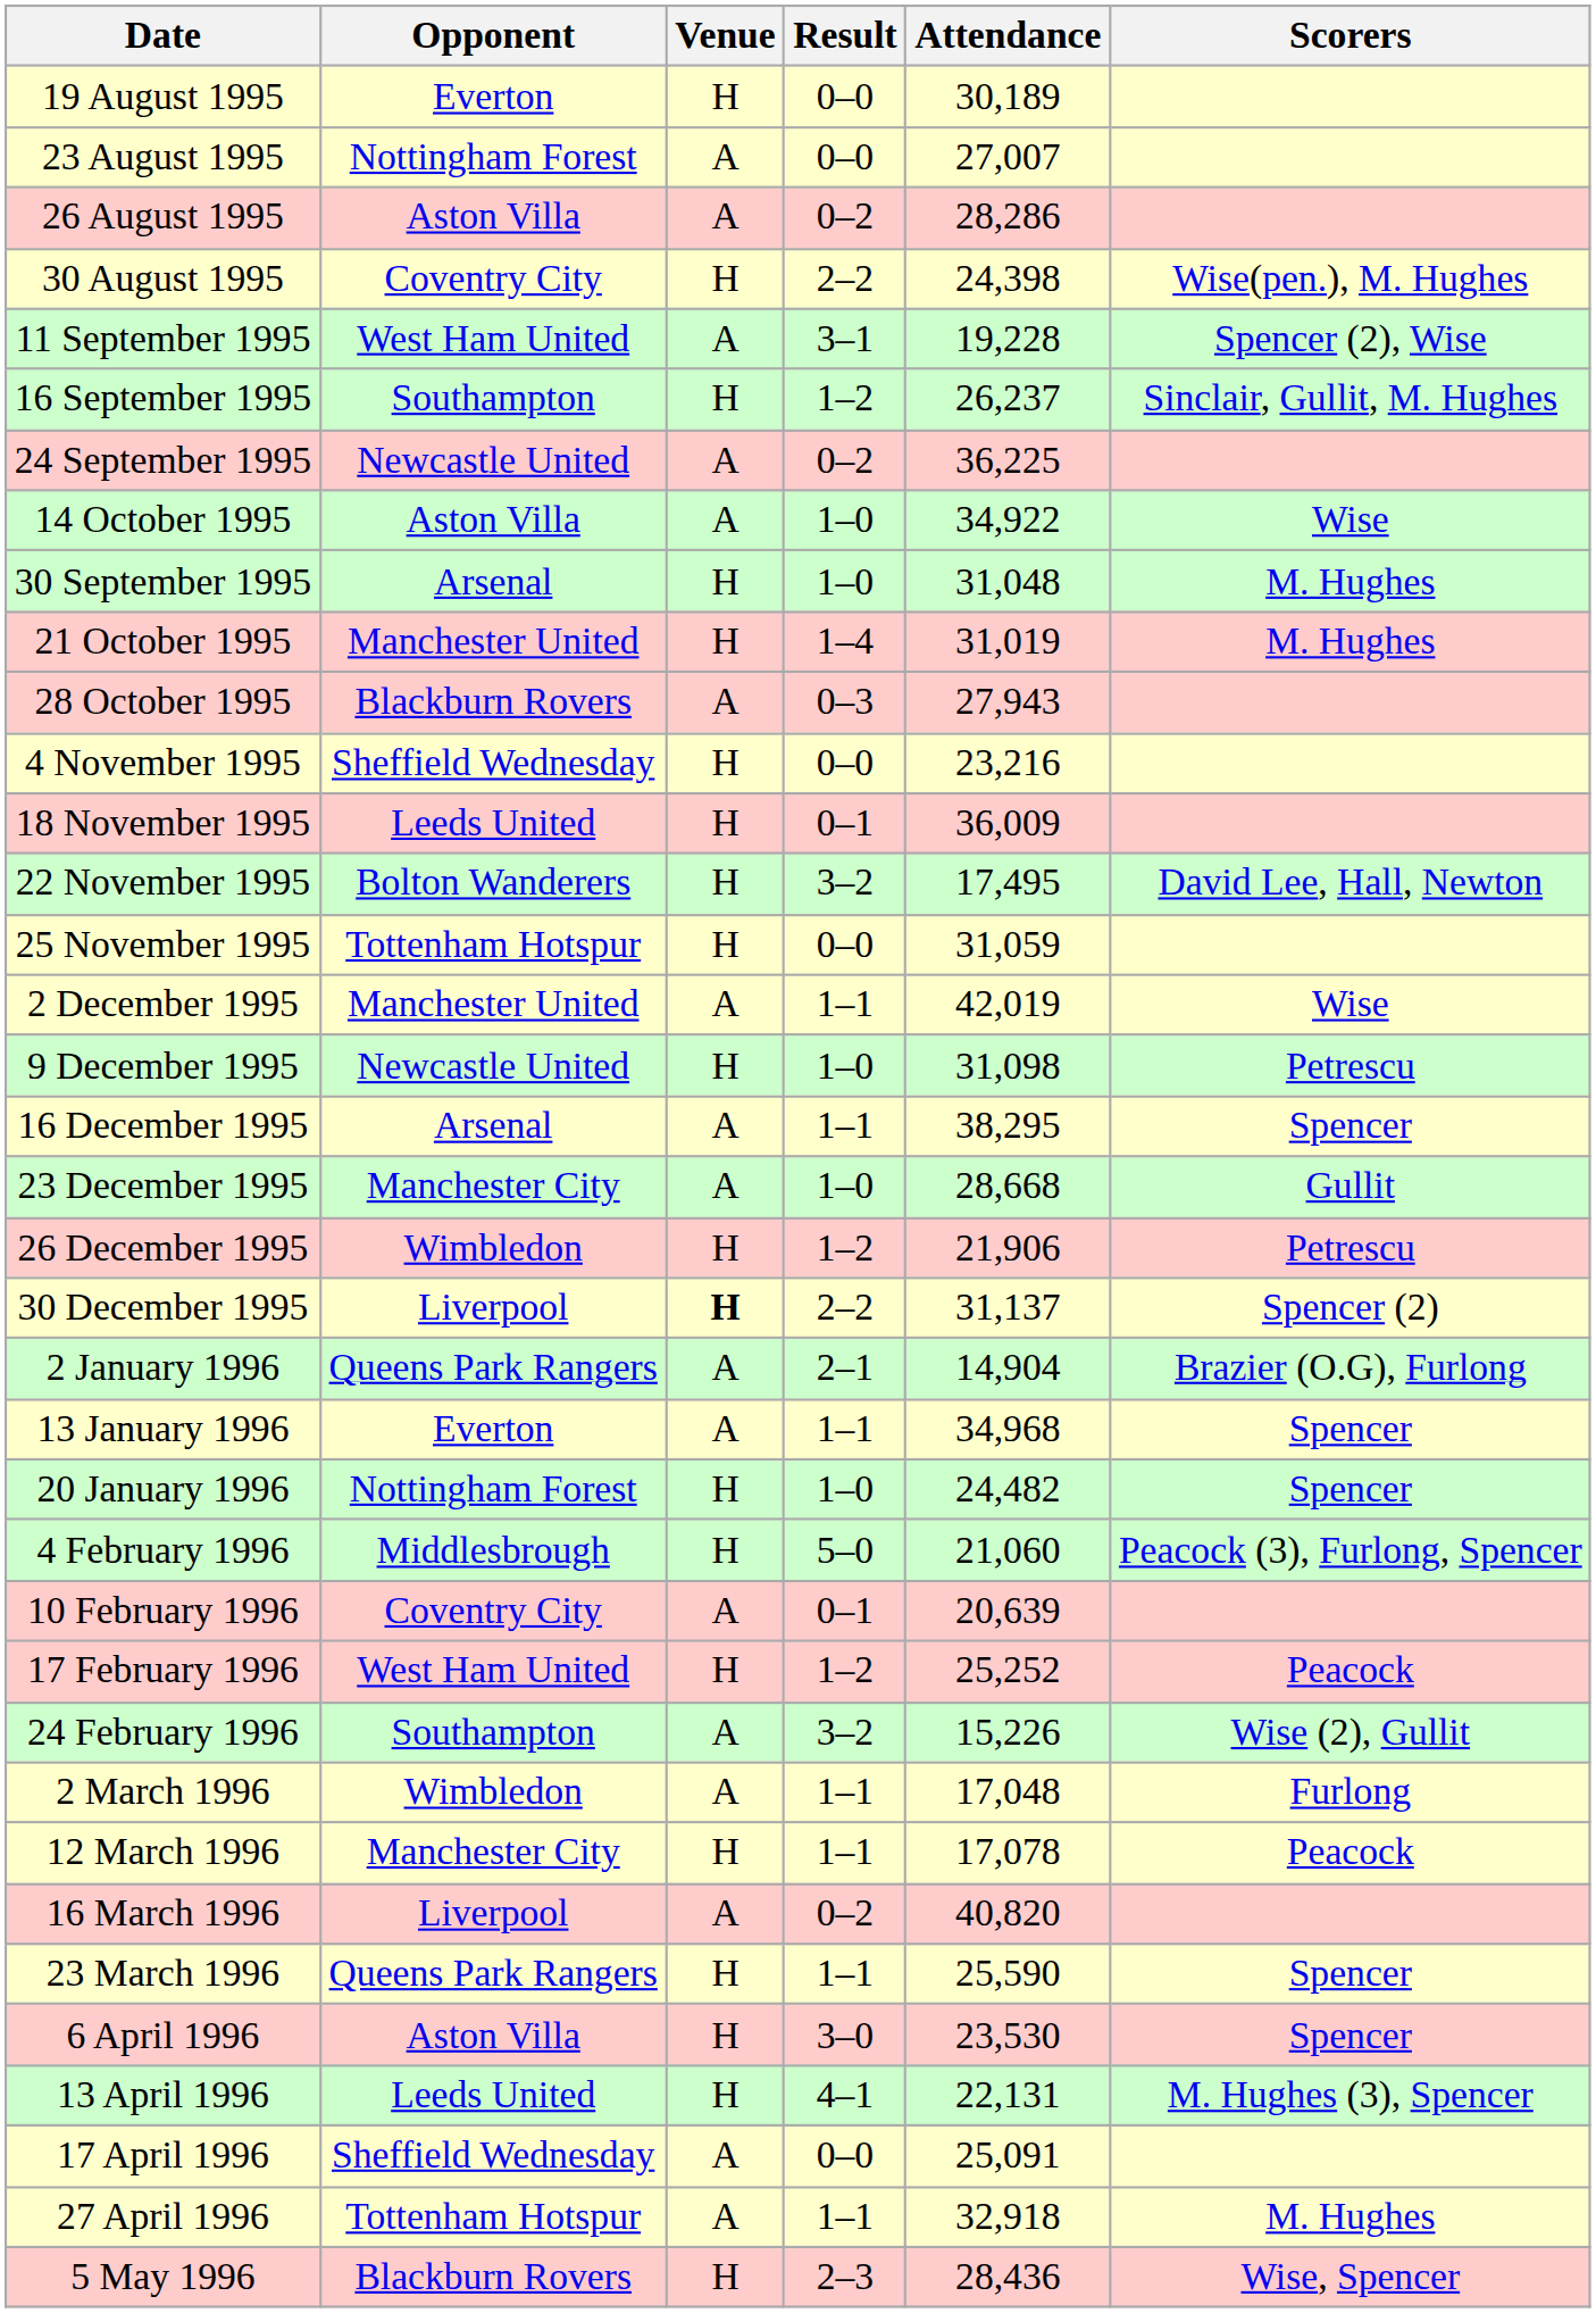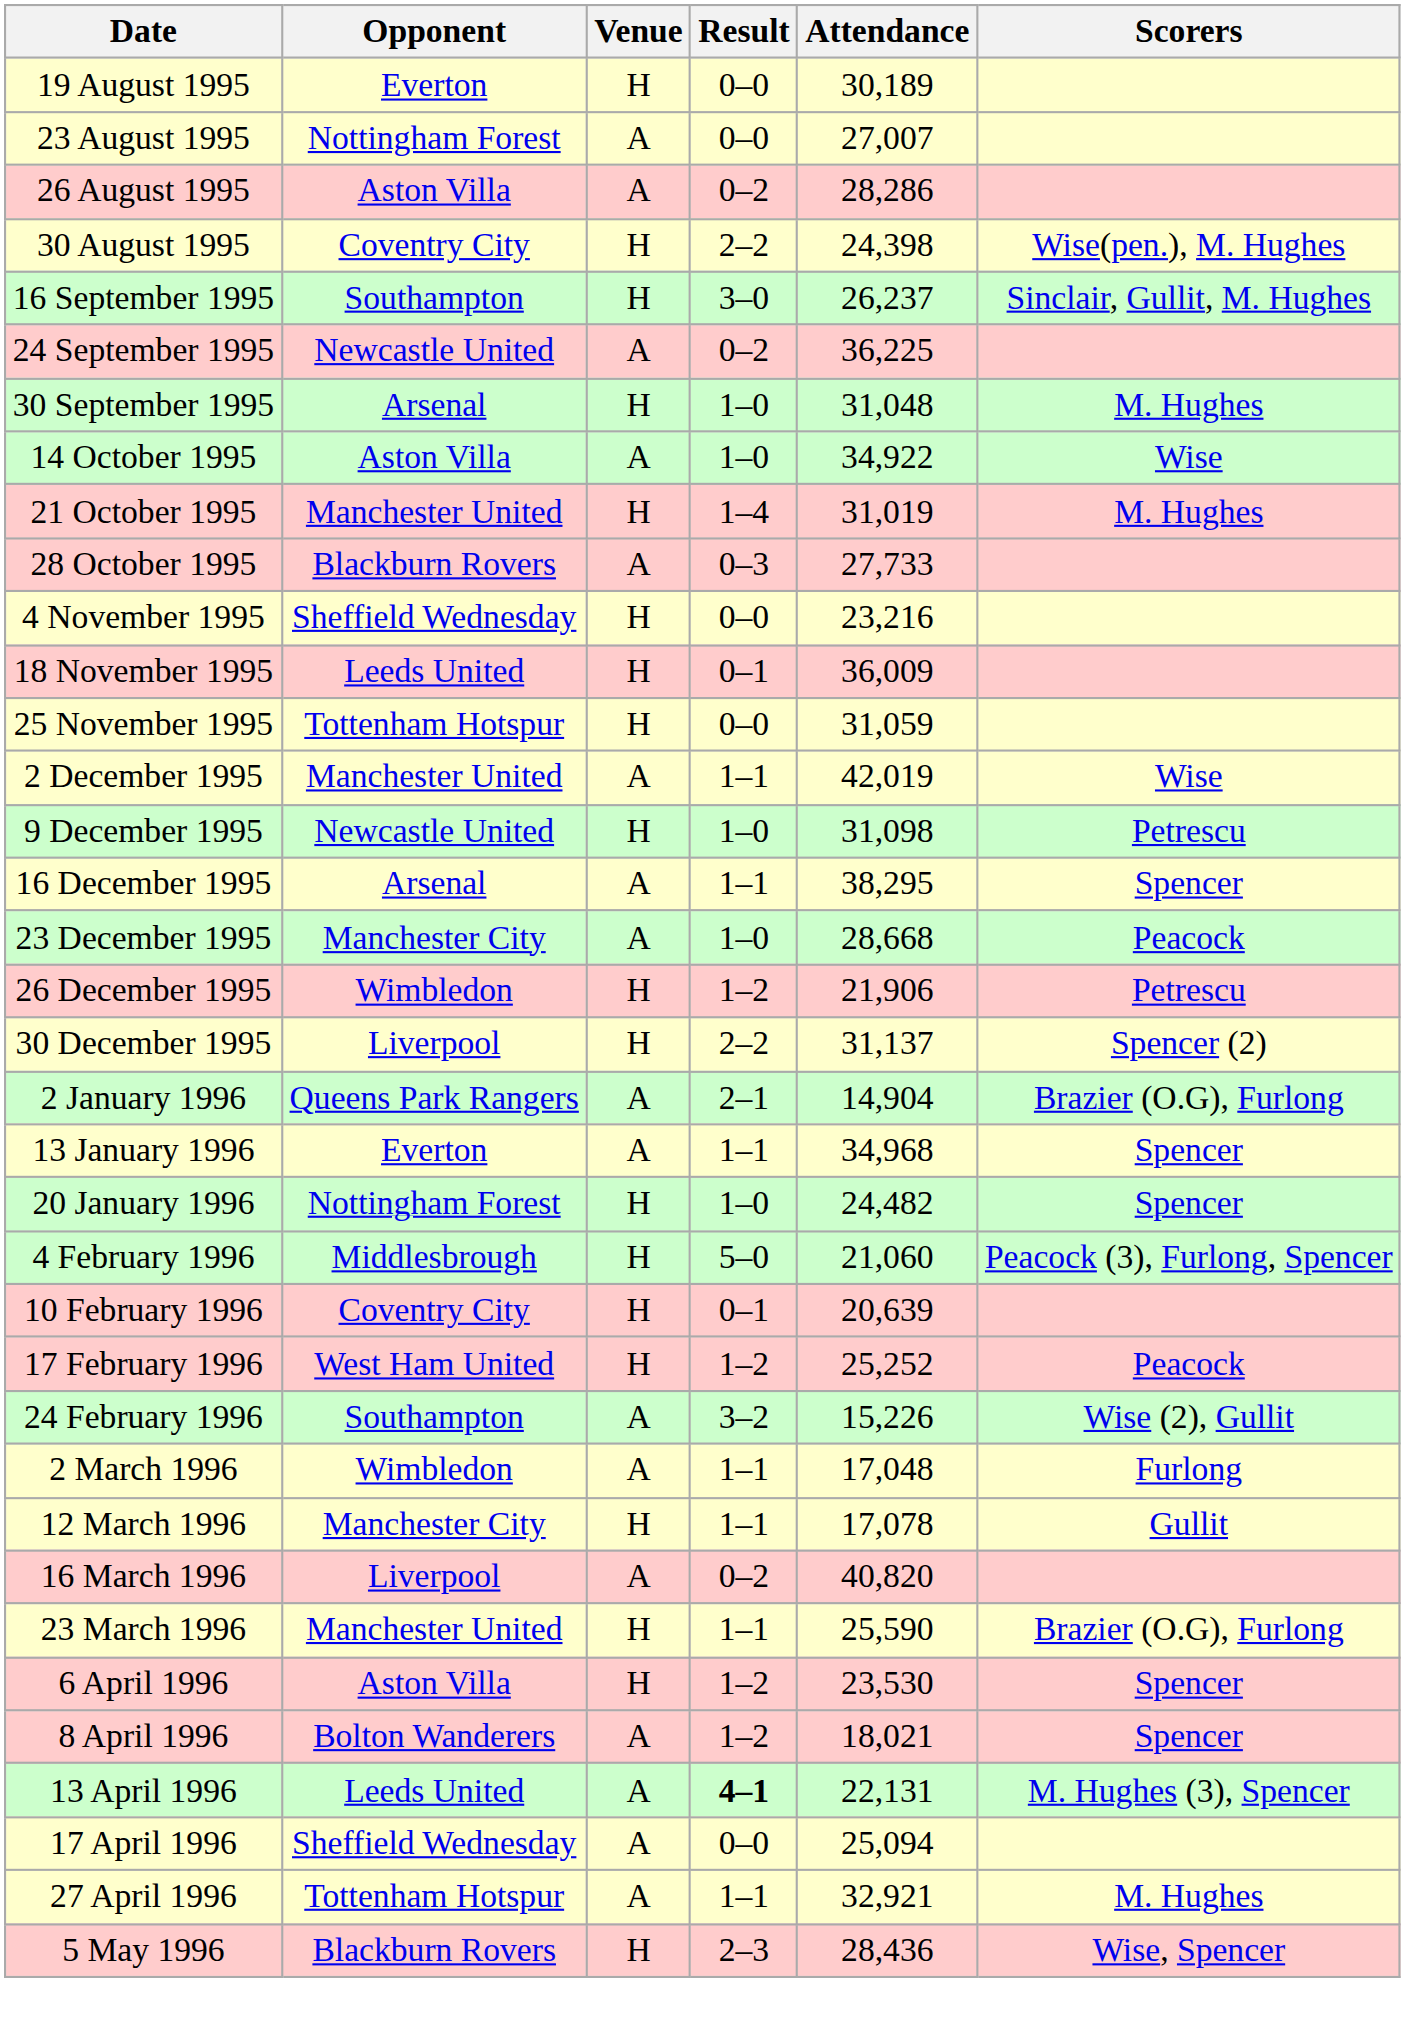 <table class="wikitable" style="text-align:center">
 <tr>
 <th>Date</th>
 <th>Opponent</th>
 <th>Venue</th>
 <th>Result</th>
 <th>Attendance</th>
 <th>Scorers</th>
 </tr>
 <tr style="background:#ffffcc">
 <td>19 August 1995</td>
 <td><a href='#'>Everton</a></td>
 <td>H</td>
 <td>0–0</td>
 <td>30,189</td>
 <td></td>
 </tr>
 <tr style="background:#ffffcc">
 <td>23 August 1995</td>
 <td><a href='#'>Nottingham Forest</a></td>
 <td>A</td>
 <td>0–0</td>
 <td>27,007</td>
 <td></td>
 </tr>
 <tr style="background:#ffcccc">
 <td>26 August 1995</td>
 <td><a href='#'>Aston Villa</a></td>
 <td>A</td>
 <td>0–2</td>
 <td>28,286</td>
 <td></td>
 </tr>
 <tr style="background:#ffffcc">
 <td>30 August 1995</td>
 <td><a href='#'>Coventry City</a></td>
 <td>H</td>
 <td>2–2</td>
 <td>24,398</td>
 <td><a href='#'>Wise</a>(<a href='#'>pen.</a>), <a href='#'>M. Hughes</a></td>
 </tr>
 <tr style="background:#ccffcc">
-<td>11 September 1995</td>
-<td><a href='#'>West Ham United</a></td>
-<td>A</td>
-<td>3–1</td>
-<td>19,228</td>
-<td><a href='#'>Spencer</a> (2), <a href='#'>Wise</a></td>
-</tr>
-<tr style="background:#ccffcc">
 <td>16 September 1995</td>
 <td><a href='#'>Southampton</a></td>
 <td>H</td>
-<td>1–2</td>
+<td>3–0</td>
 <td>26,237</td>
 <td><a href='#'>Sinclair</a>, <a href='#'>Gullit</a>, <a href='#'>M. Hughes</a></td>
 </tr>
 <tr style="background:#ffcccc">
 <td>24 September 1995</td>
 <td><a href='#'>Newcastle United</a></td>
 <td>A</td>
 <td>0–2</td>
 <td>36,225</td>
 <td></td>
 </tr>
 <tr style="background:#ccffcc">
+<td>30 September 1995</td>
+<td><a href='#'>Arsenal</a></td>
+<td>H</td>
+<td>1–0</td>
+<td>31,048</td>
+<td><a href='#'>M. Hughes</a></td>
+</tr>
+<tr style="background:#ccffcc">
 <td>14 October 1995</td>
 <td><a href='#'>Aston Villa</a></td>
 <td>A</td>
 <td>1–0</td>
 <td>34,922</td>
 <td><a href='#'>Wise</a></td>
-</tr>
-<tr style="background:#ccffcc">
-<td>30 September 1995</td>
-<td><a href='#'>Arsenal</a></td>
-<td>H</td>
-<td>1–0</td>
-<td>31,048</td>
-<td><a href='#'>M. Hughes</a></td>
 </tr>
 <tr style="background:#ffcccc">
 <td>21 October 1995</td>
 <td><a href='#'>Manchester United</a></td>
 <td>H</td>
 <td>1–4</td>
 <td>31,019</td>
 <td><a href='#'>M. Hughes</a></td>
 </tr>
 <tr style="background:#ffcccc">
 <td>28 October 1995</td>
 <td><a href='#'>Blackburn Rovers</a></td>
 <td>A</td>
 <td>0–3</td>
-<td>27,943</td>
+<td>27,733</td>
 <td></td>
 </tr>
 <tr style="background:#ffffcc">
 <td>4 November 1995</td>
 <td><a href='#'>Sheffield Wednesday</a></td>
 <td>H</td>
 <td>0–0</td>
 <td>23,216</td>
 <td></td>
 </tr>
 <tr style="background:#ffcccc">
 <td>18 November 1995</td>
 <td><a href='#'>Leeds United</a></td>
 <td>H</td>
 <td>0–1</td>
 <td>36,009</td>
 <td></td>
-</tr>
-<tr style="background:#ccffcc">
-<td>22 November 1995</td>
-<td><a href='#'>Bolton Wanderers</a></td>
-<td>H</td>
-<td>3–2</td>
-<td>17,495</td>
-<td><a href='#'>David Lee</a>, <a href='#'>Hall</a>, <a href='#'>Newton</a></td>
 </tr>
 <tr style="background:#ffffcc">
 <td>25 November 1995</td>
 <td><a href='#'>Tottenham Hotspur</a></td>
 <td>H</td>
 <td>0–0</td>
 <td>31,059</td>
 <td></td>
 </tr>
 <tr style="background:#ffffcc">
 <td>2 December 1995</td>
 <td><a href='#'>Manchester United</a></td>
 <td>A</td>
 <td>1–1</td>
 <td>42,019</td>
 <td><a href='#'>Wise</a></td>
 </tr>
 <tr style="background:#ccffcc">
 <td>9 December 1995</td>
 <td><a href='#'>Newcastle United</a></td>
 <td>H</td>
 <td>1–0</td>
 <td>31,098</td>
 <td><a href='#'>Petrescu</a></td>
 </tr>
 <tr style="background:#ffffcc">
 <td>16 December 1995</td>
 <td><a href='#'>Arsenal</a></td>
 <td>A</td>
 <td>1–1</td>
 <td>38,295</td>
 <td><a href='#'>Spencer</a></td>
 </tr>
 <tr style="background:#ccffcc">
 <td>23 December 1995</td>
 <td><a href='#'>Manchester City</a></td>
 <td>A</td>
 <td>1–0</td>
 <td>28,668</td>
-<td><a href='#'>Gullit</a></td>
+<td><a href='#'>Peacock</a></td>
 </tr>
 <tr style="background:#ffcccc">
 <td>26 December 1995</td>
 <td><a href='#'>Wimbledon</a></td>
 <td>H</td>
 <td>1–2</td>
 <td>21,906</td>
 <td><a href='#'>Petrescu</a></td>
 </tr>
 <tr style="background:#ffffcc">
 <td>30 December 1995</td>
 <td><a href='#'>Liverpool</a></td>
-<td><strong>H</strong></td>
+<td>H</td>
 <td>2–2</td>
 <td>31,137</td>
 <td><a href='#'>Spencer</a> (2)</td>
 </tr>
 <tr style="background:#ccffcc">
 <td>2 January 1996</td>
 <td><a href='#'>Queens Park Rangers</a></td>
 <td>A</td>
 <td>2–1</td>
 <td>14,904</td>
 <td><a href='#'>Brazier</a> (O.G), <a href='#'>Furlong</a></td>
 </tr>
 <tr style="background:#ffffcc">
 <td>13 January 1996</td>
 <td><a href='#'>Everton</a></td>
 <td>A</td>
 <td>1–1</td>
 <td>34,968</td>
 <td><a href='#'>Spencer</a></td>
 </tr>
 <tr style="background:#ccffcc">
 <td>20 January 1996</td>
 <td><a href='#'>Nottingham Forest</a></td>
 <td>H</td>
 <td>1–0</td>
 <td>24,482</td>
 <td><a href='#'>Spencer</a></td>
 </tr>
 <tr style="background:#ccffcc">
 <td>4 February 1996</td>
 <td><a href='#'>Middlesbrough</a></td>
 <td>H</td>
 <td>5–0</td>
 <td>21,060</td>
 <td><a href='#'>Peacock</a> (3), <a href='#'>Furlong</a>, <a href='#'>Spencer</a></td>
 </tr>
 <tr style="background:#ffcccc">
 <td>10 February 1996</td>
 <td><a href='#'>Coventry City</a></td>
-<td>A</td>
+<td>H</td>
 <td>0–1</td>
 <td>20,639</td>
 <td></td>
 </tr>
 <tr style="background:#ffcccc">
 <td>17 February 1996</td>
 <td><a href='#'>West Ham United</a></td>
 <td>H</td>
 <td>1–2</td>
 <td>25,252</td>
 <td><a href='#'>Peacock</a></td>
 </tr>
 <tr style="background:#ccffcc">
 <td>24 February 1996</td>
 <td><a href='#'>Southampton</a></td>
 <td>A</td>
 <td>3–2</td>
 <td>15,226</td>
 <td><a href='#'>Wise</a> (2), <a href='#'>Gullit</a></td>
 </tr>
 <tr style="background:#ffffcc">
 <td>2 March 1996</td>
 <td><a href='#'>Wimbledon</a></td>
 <td>A</td>
 <td>1–1</td>
 <td>17,048</td>
 <td><a href='#'>Furlong</a></td>
 </tr>
 <tr style="background:#ffffcc">
 <td>12 March 1996</td>
 <td><a href='#'>Manchester City</a></td>
 <td>H</td>
 <td>1–1</td>
 <td>17,078</td>
-<td><a href='#'>Peacock</a></td>
+<td><a href='#'>Gullit</a></td>
 </tr>
 <tr style="background:#ffcccc">
 <td>16 March 1996</td>
 <td><a href='#'>Liverpool</a></td>
 <td>A</td>
 <td>0–2</td>
 <td>40,820</td>
 <td></td>
 </tr>
 <tr style="background:#ffffcc">
 <td>23 March 1996</td>
-<td><a href='#'>Queens Park Rangers</a></td>
+<td><a href='#'>Manchester United</a></td>
 <td>H</td>
 <td>1–1</td>
 <td>25,590</td>
-<td><a href='#'>Spencer</a></td>
+<td><a href='#'>Brazier</a> (O.G), <a href='#'>Furlong</a></td>
 </tr>
 <tr style="background:#ffcccc">
 <td>6 April 1996</td>
 <td><a href='#'>Aston Villa</a></td>
 <td>H</td>
-<td>3–0</td>
+<td>1–2</td>
 <td>23,530</td>
+<td><a href='#'>Spencer</a></td>
+</tr>
+<tr style="background:#ffcccc">
+<td>8 April 1996</td>
+<td><a href='#'>Bolton Wanderers</a></td>
+<td>A</td>
+<td>1–2</td>
+<td>18,021</td>
 <td><a href='#'>Spencer</a></td>
 </tr>
 <tr style="background:#ccffcc">
 <td>13 April 1996</td>
 <td><a href='#'>Leeds United</a></td>
-<td>H</td>
-<td>4–1</td>
+<td>A</td>
+<td><strong>4–1</strong></td>
 <td>22,131</td>
 <td><a href='#'>M. Hughes</a> (3), <a href='#'>Spencer</a></td>
 </tr>
 <tr style="background:#ffffcc">
 <td>17 April 1996</td>
 <td><a href='#'>Sheffield Wednesday</a></td>
 <td>A</td>
 <td>0–0</td>
-<td>25,091</td>
+<td>25,094</td>
 <td></td>
 </tr>
 <tr style="background:#ffffcc">
 <td>27 April 1996</td>
 <td><a href='#'>Tottenham Hotspur</a></td>
 <td>A</td>
 <td>1–1</td>
-<td>32,918</td>
+<td>32,921</td>
 <td><a href='#'>M. Hughes</a></td>
 </tr>
 <tr style="background:#ffcccc">
 <td>5 May 1996</td>
 <td><a href='#'>Blackburn Rovers</a></td>
 <td>H</td>
 <td>2–3</td>
 <td>28,436</td>
 <td><a href='#'>Wise</a>, <a href='#'>Spencer</a></td>
 </tr>
 </table>
